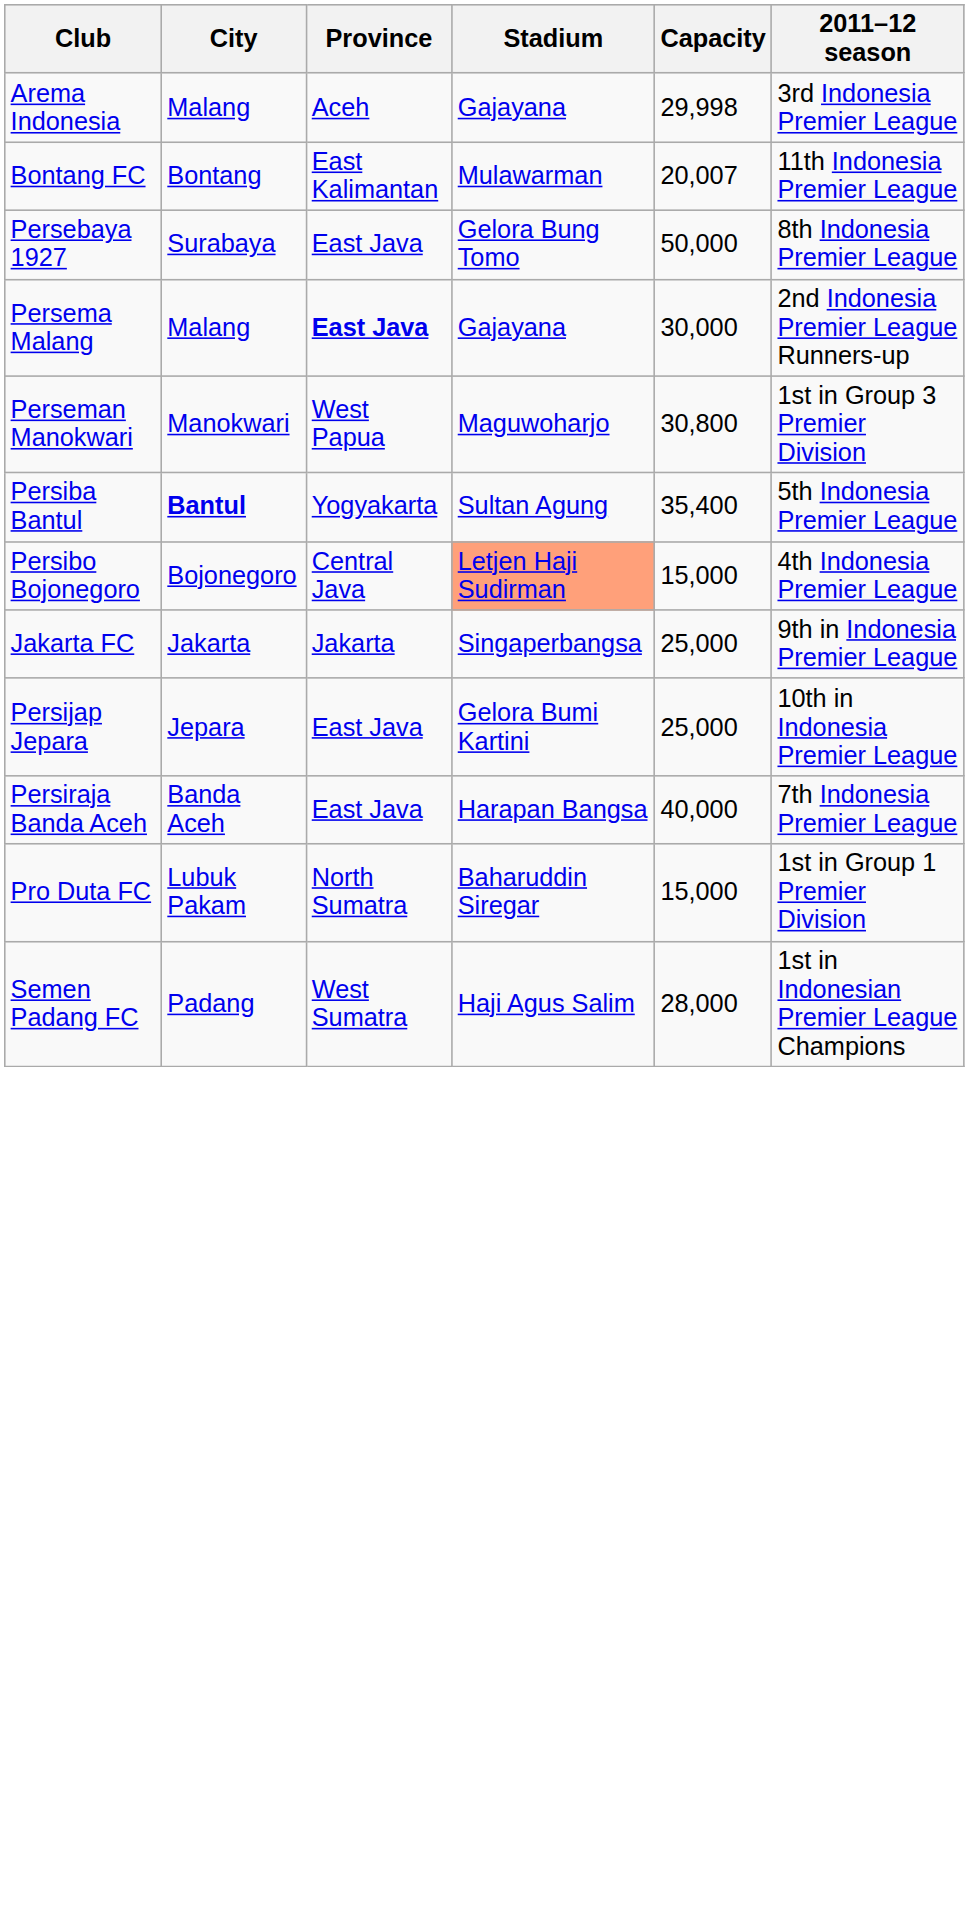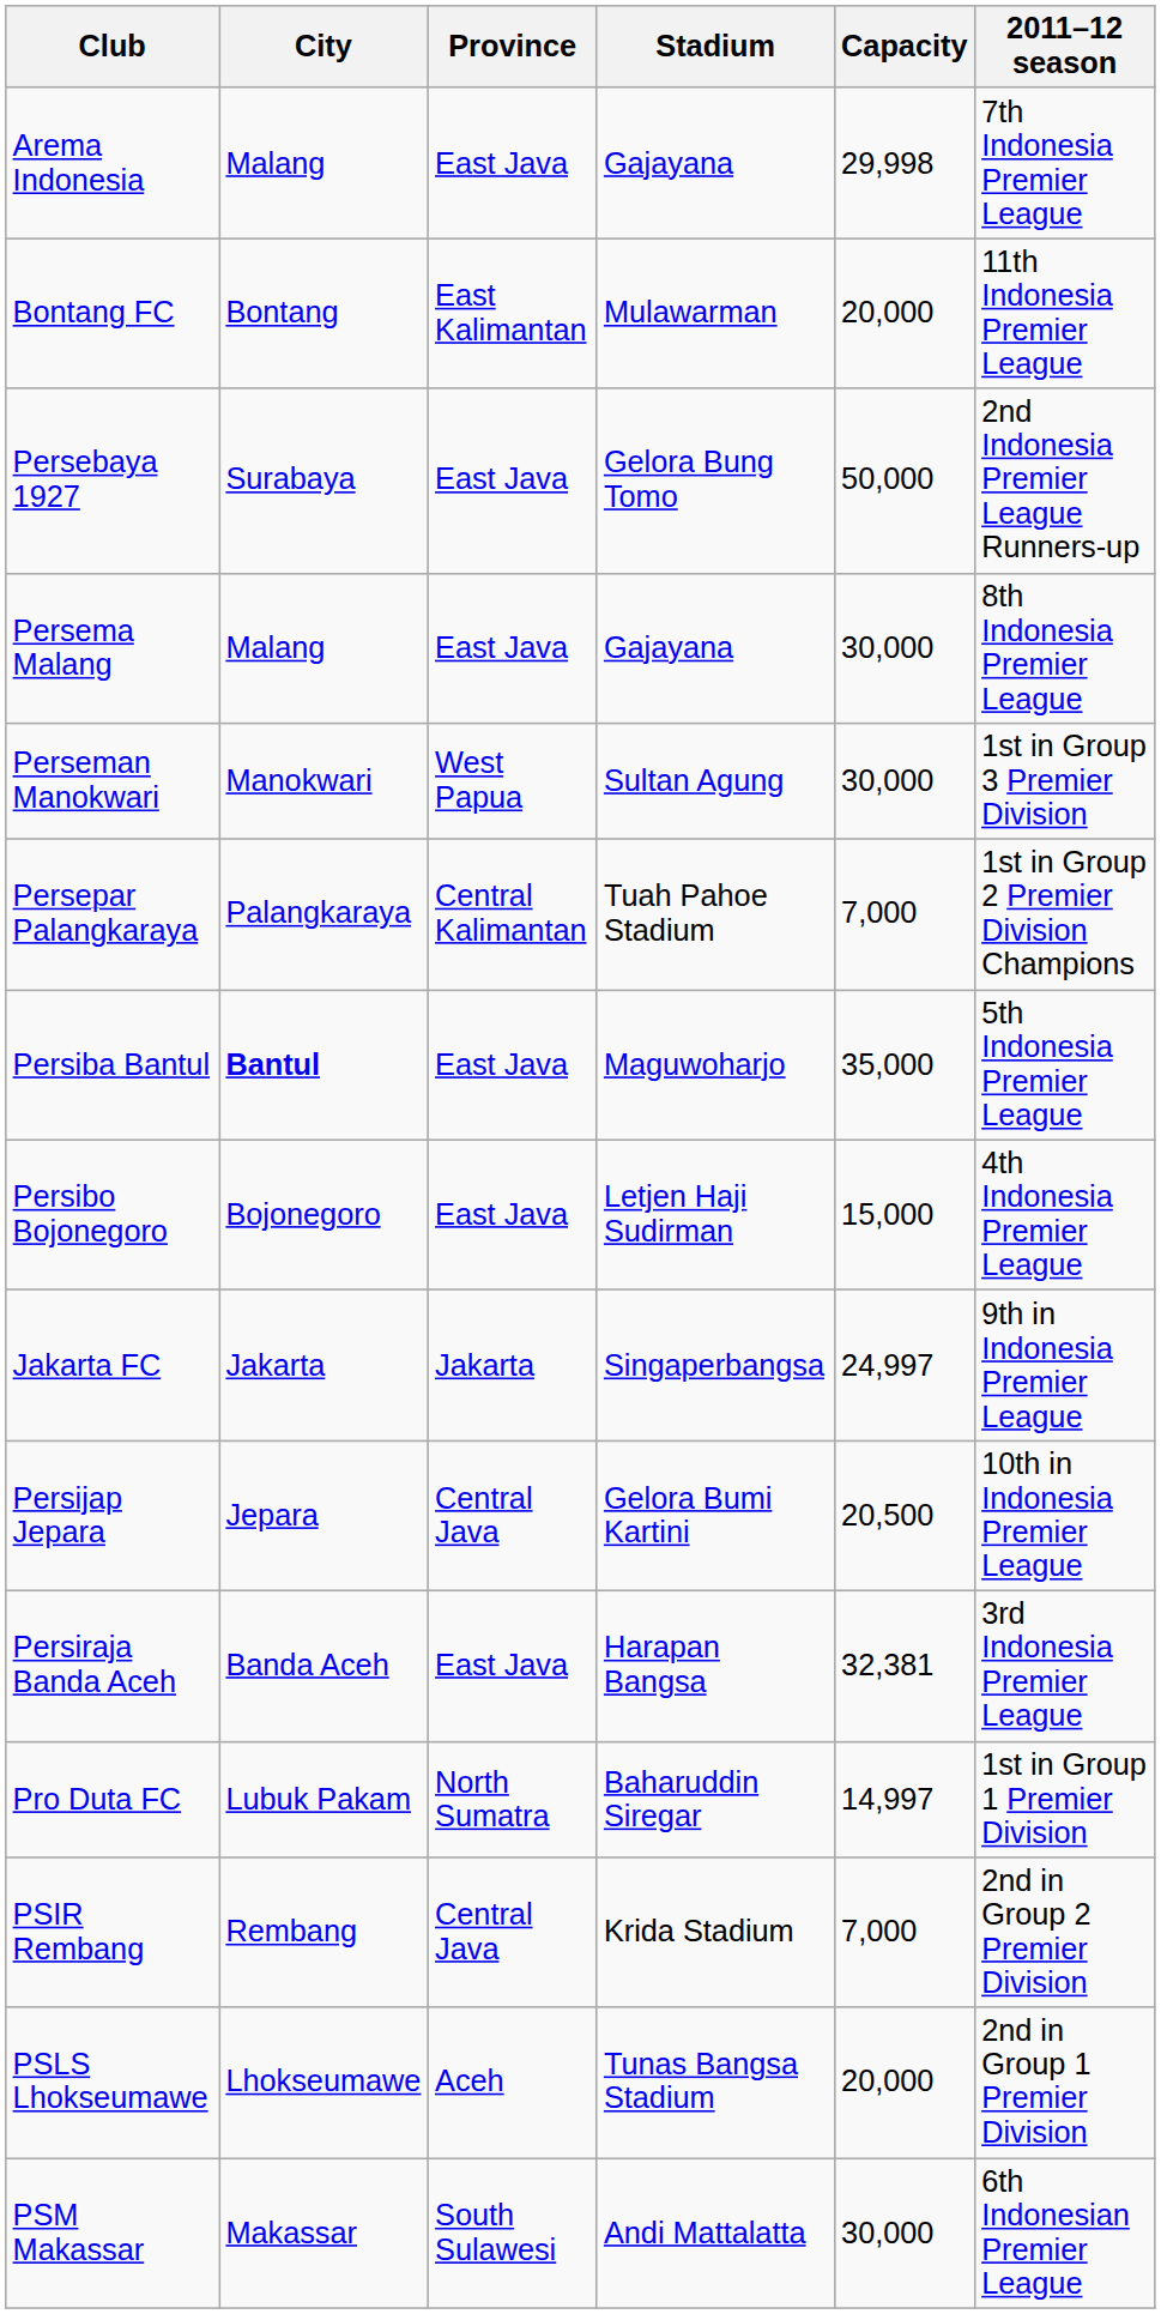 <table class="wikitable sortable">
 <tr>
 <th>Club</th>
 <th>City</th>
 <th>Province</th>
 <th>Stadium</th>
 <th>Capacity</th>
 <th>2011–12 season</th>
 </tr>
 <tr>
 <td><a href='#'>Arema Indonesia</a></td>
 <td><a href='#'>Malang</a></td>
-<td><a href='#'>Aceh</a></td>
+<td><a href='#'>East Java</a></td>
 <td><a href='#'>Gajayana</a></td>
 <td>29,998</td>
-<td>3rd <a href='#'>Indonesia Premier League</a></td>
+<td>7th <a href='#'>Indonesia Premier League</a></td>
 </tr>
 <tr>
 <td><a href='#'>Bontang FC</a></td>
 <td><a href='#'>Bontang</a></td>
 <td><a href='#'>East Kalimantan</a></td>
 <td><a href='#'>Mulawarman</a></td>
-<td>20,007</td>
+<td>20,000</td>
 <td>11th <a href='#'>Indonesia Premier League</a></td>
 </tr>
 <tr>
 <td><a href='#'>Persebaya 1927</a></td>
 <td><a href='#'>Surabaya</a></td>
 <td><a href='#'>East Java</a></td>
 <td><a href='#'>Gelora Bung Tomo</a></td>
 <td>50,000</td>
-<td>8th <a href='#'>Indonesia Premier League</a></td>
+<td>2nd <a href='#'>Indonesia Premier League</a> Runners-up</td>
 </tr>
 <tr>
 <td><a href='#'>Persema Malang</a></td>
 <td><a href='#'>Malang</a></td>
-<td><strong><a href='#'>East Java</a></strong></td>
+<td><a href='#'>East Java</a></td>
 <td><a href='#'>Gajayana</a></td>
 <td>30,000</td>
-<td>2nd <a href='#'>Indonesia Premier League</a> Runners-up</td>
+<td>8th <a href='#'>Indonesia Premier League</a></td>
 </tr>
 <tr>
 <td><a href='#'>Perseman Manokwari</a></td>
 <td><a href='#'>Manokwari</a></td>
 <td><a href='#'>West Papua</a></td>
-<td><a href='#'>Maguwoharjo</a></td>
-<td>30,800</td>
+<td><a href='#'>Sultan Agung</a></td>
+<td>30,000</td>
 <td>1st in Group 3 <a href='#'>Premier Division</a></td>
+</tr>
+<tr>
+<td><a href='#'>Persepar Palangkaraya</a></td>
+<td><a href='#'>Palangkaraya</a></td>
+<td><a href='#'>Central Kalimantan</a></td>
+<td>Tuah Pahoe Stadium</td>
+<td>7,000</td>
+<td>1st in Group 2 <a href='#'>Premier Division</a> Champions</td>
 </tr>
 <tr>
 <td><a href='#'>Persiba Bantul</a></td>
 <td><strong><a href='#'>Bantul</a></strong></td>
-<td><a href='#'>Yogyakarta</a></td>
-<td><a href='#'>Sultan Agung</a></td>
-<td>35,400</td>
+<td><a href='#'>East Java</a></td>
+<td><a href='#'>Maguwoharjo</a></td>
+<td>35,000</td>
 <td>5th <a href='#'>Indonesia Premier League</a></td>
 </tr>
 <tr>
 <td><a href='#'>Persibo Bojonegoro</a></td>
 <td><a href='#'>Bojonegoro</a></td>
-<td><a href='#'>Central Java</a></td>
-<td style="background: lightsalmon;"><a href='#'>Letjen Haji Sudirman</a></td>
+<td><a href='#'>East Java</a></td>
+<td><a href='#'>Letjen Haji Sudirman</a></td>
 <td>15,000</td>
 <td>4th <a href='#'>Indonesia Premier League</a></td>
 </tr>
 <tr>
 <td><a href='#'>Jakarta FC</a></td>
 <td><a href='#'>Jakarta</a></td>
 <td><a href='#'>Jakarta</a></td>
 <td><a href='#'>Singaperbangsa</a></td>
-<td>25,000</td>
+<td>24,997</td>
 <td>9th in <a href='#'>Indonesia Premier League</a></td>
 </tr>
 <tr>
 <td><a href='#'>Persijap Jepara</a></td>
 <td><a href='#'>Jepara</a></td>
-<td><a href='#'>East Java</a></td>
+<td><a href='#'>Central Java</a></td>
 <td><a href='#'>Gelora Bumi Kartini</a></td>
-<td>25,000</td>
+<td>20,500</td>
 <td>10th in <a href='#'>Indonesia Premier League</a></td>
 </tr>
 <tr>
 <td><a href='#'>Persiraja Banda Aceh</a></td>
 <td><a href='#'>Banda Aceh</a></td>
 <td><a href='#'>East Java</a></td>
 <td><a href='#'>Harapan Bangsa</a></td>
-<td>40,000</td>
-<td>7th <a href='#'>Indonesia Premier League</a></td>
+<td>32,381</td>
+<td>3rd <a href='#'>Indonesia Premier League</a></td>
 </tr>
 <tr>
 <td><a href='#'>Pro Duta FC</a></td>
 <td><a href='#'>Lubuk Pakam</a></td>
 <td><a href='#'>North Sumatra</a></td>
 <td><a href='#'>Baharuddin Siregar</a></td>
-<td>15,000</td>
+<td>14,997</td>
 <td>1st in Group 1 <a href='#'>Premier Division</a></td>
 </tr>
 <tr>
-<td><a href='#'>Semen Padang FC</a></td>
-<td><a href='#'>Padang</a></td>
-<td><a href='#'>West Sumatra</a></td>
-<td><a href='#'>Haji Agus Salim</a></td>
-<td>28,000</td>
-<td>1st in <a href='#'>Indonesian Premier League</a> Champions</td>
+<td><a href='#'>PSIR Rembang</a></td>
+<td><a href='#'>Rembang</a></td>
+<td><a href='#'>Central Java</a></td>
+<td>Krida Stadium</td>
+<td>7,000</td>
+<td>2nd in Group 2 <a href='#'>Premier Division</a></td>
+</tr>
+<tr>
+<td><a href='#'>PSLS Lhokseumawe</a></td>
+<td><a href='#'>Lhokseumawe</a></td>
+<td><a href='#'>Aceh</a></td>
+<td><a href='#'>Tunas Bangsa Stadium</a></td>
+<td>20,000</td>
+<td>2nd in Group 1 <a href='#'>Premier Division</a></td>
+</tr>
+<tr>
+<td><a href='#'>PSM Makassar</a></td>
+<td><a href='#'>Makassar</a></td>
+<td><a href='#'>South Sulawesi</a></td>
+<td><a href='#'>Andi Mattalatta</a></td>
+<td>30,000</td>
+<td>6th <a href='#'>Indonesian Premier League</a></td>
 </tr>
 </table>
